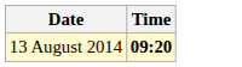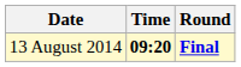 <table class="wikitable">
 <tr>
 <th>Date</th>
 <th>Time</th>
+<th>Round</th>
 </tr>
 <tr style=background:lemonchiffon>
 <td>13 August 2014</td>
 <td><strong>09:20</strong></td>
+<td><strong><a href='#'>Final</a></strong></td>
 </tr>
 </table>
